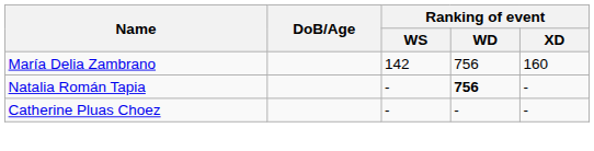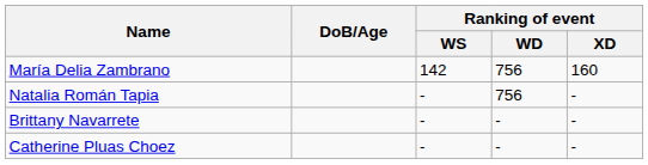 <table class="wikitable" style="width:600px; font-size:95%;">
 <tr>
 <th rowspan="2" align="left">Name</th>
 <th rowspan="2" align="left">DoB/Age</th>
 <th colspan="3" align="center">Ranking of event</th>
 </tr>
 <tr>
 <th align="center">WS</th>
 <th>WD</th>
 <th align="center">XD</th>
 </tr>
 <tr>
 <td><a href='#'>María Delia Zambrano</a></td>
 <td></td>
 <td>142</td>
 <td>756</td>
 <td>160</td>
 </tr>
 <tr>
 <td><a href='#'>Natalia Román Tapia</a></td>
 <td></td>
 <td>-</td>
-<td><strong>756</strong></td>
+<td>756</td>
+<td>-</td>
+</tr>
+<tr>
+<td><a href='#'>Brittany Navarrete</a></td>
+<td></td>
+<td>-</td>
+<td>-</td>
 <td>-</td>
 </tr>
 <tr>
 <td><a href='#'>Catherine Pluas Choez</a></td>
 <td></td>
 <td>-</td>
 <td>-</td>
 <td>-</td>
 </tr>
 </table>
